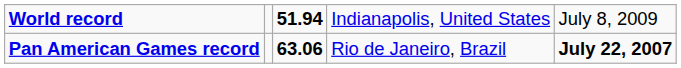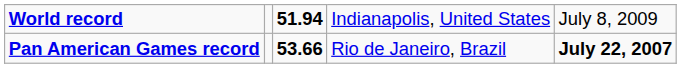 <table class="wikitable">
 <tr>
 <td><strong><a href='#'>World record</a></strong></td>
 <td></td>
 <td><strong>51.94</strong></td>
 <td><a href='#'>Indianapolis</a>, <a href='#'>United States</a></td>
 <td>July 8, 2009</td>
 </tr>
 <tr>
 <td><strong><a href='#'>Pan American Games record</a></strong></td>
 <td></td>
-<td><strong>63.06</strong></td>
+<td><strong>53.66</strong></td>
 <td><a href='#'>Rio de Janeiro</a>, <a href='#'>Brazil</a></td>
 <td><strong>July 22, 2007</strong></td>
 </tr>
 </table>
